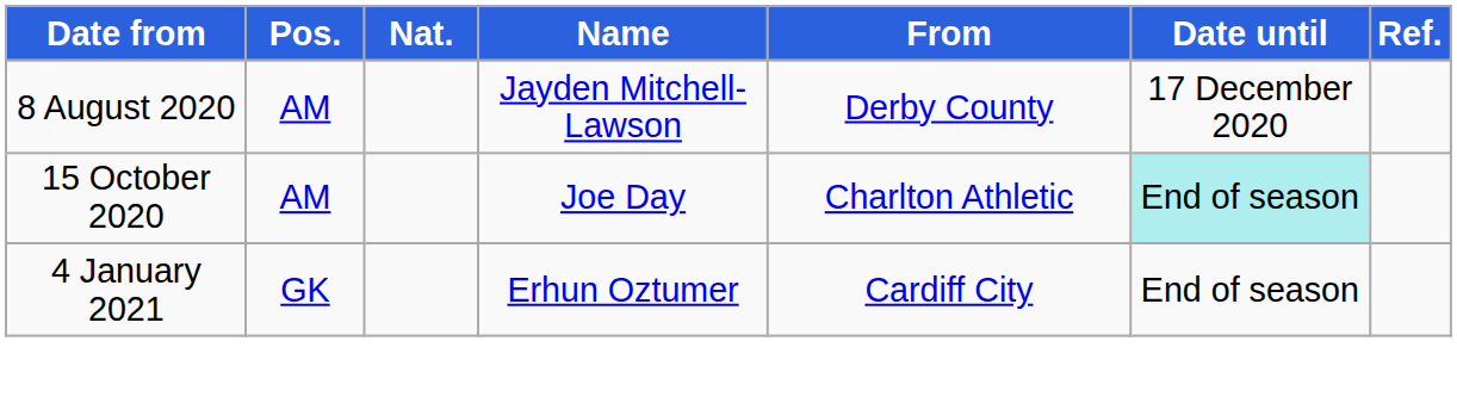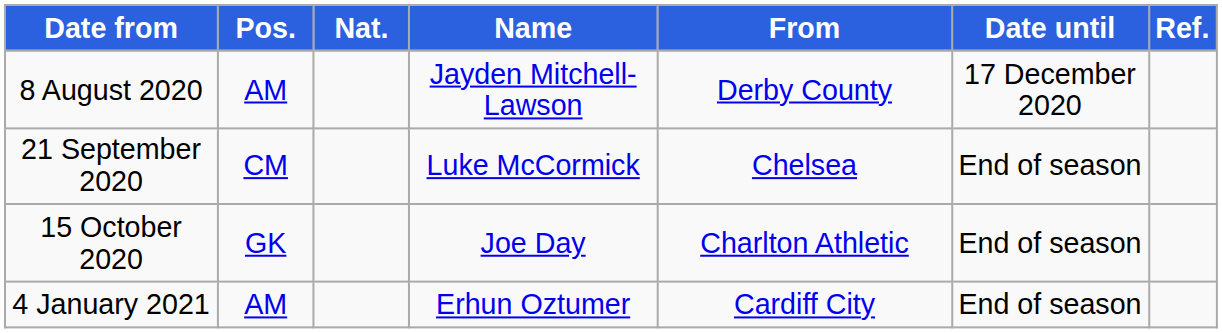 <table class="wikitable"  style="text-align:center; font-size:90%; ">
 <tr>
 <th style="background:#2B60DE; color:#fff; width:120px;">Date from</th>
 <th style="background:#2B60DE; color:#fff; width:50px;">Pos.</th>
 <th style="background:#2B60DE; color:#fff; width:50px;">Nat.</th>
 <th style="background:#2B60DE; color:#fff; width:150px;">Name</th>
 <th style="background:#2B60DE; color:#fff; width:200px;">From</th>
 <th style="background:#2B60DE; color:#fff; width:110px;">Date until</th>
 <th style="background:#2B60DE; color:#fff; width:25px;">Ref.</th>
 </tr>
 <tr>
 <td>8 August 2020</td>
 <td><a href='#'>AM</a></td>
 <td></td>
 <td><a href='#'>Jayden Mitchell-Lawson</a></td>
 <td> <a href='#'>Derby County</a></td>
 <td>17 December 2020</td>
 <td></td>
 </tr>
 <tr>
+<td>21 September 2020</td>
+<td><a href='#'>CM</a></td>
+<td></td>
+<td><a href='#'>Luke McCormick</a></td>
+<td> <a href='#'>Chelsea</a></td>
+<td>End of season</td>
+<td></td>
+</tr>
+<tr>
 <td>15 October 2020</td>
-<td><a href='#'>AM</a></td>
+<td><a href='#'>GK</a></td>
 <td></td>
 <td><a href='#'>Joe Day</a></td>
 <td> <a href='#'>Charlton Athletic</a></td>
-<td style="background: paleturquoise;">End of season</td>
+<td>End of season</td>
 <td></td>
 </tr>
 <tr>
 <td>4 January 2021</td>
-<td><a href='#'>GK</a></td>
+<td><a href='#'>AM</a></td>
 <td></td>
 <td><a href='#'>Erhun Oztumer</a></td>
 <td> <a href='#'>Cardiff City</a></td>
 <td>End of season</td>
 <td></td>
 </tr>
 </table>
